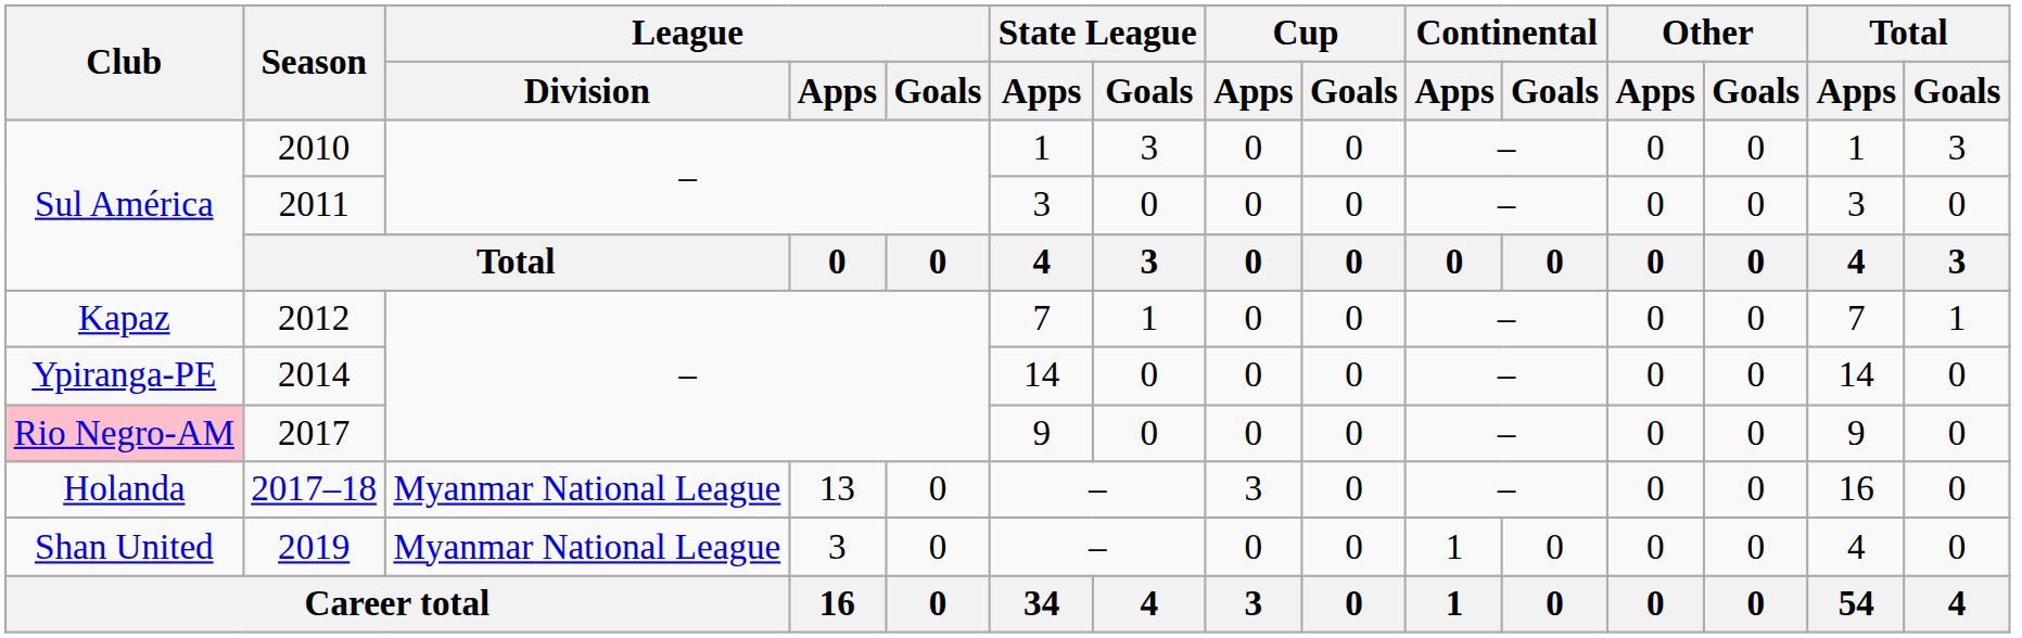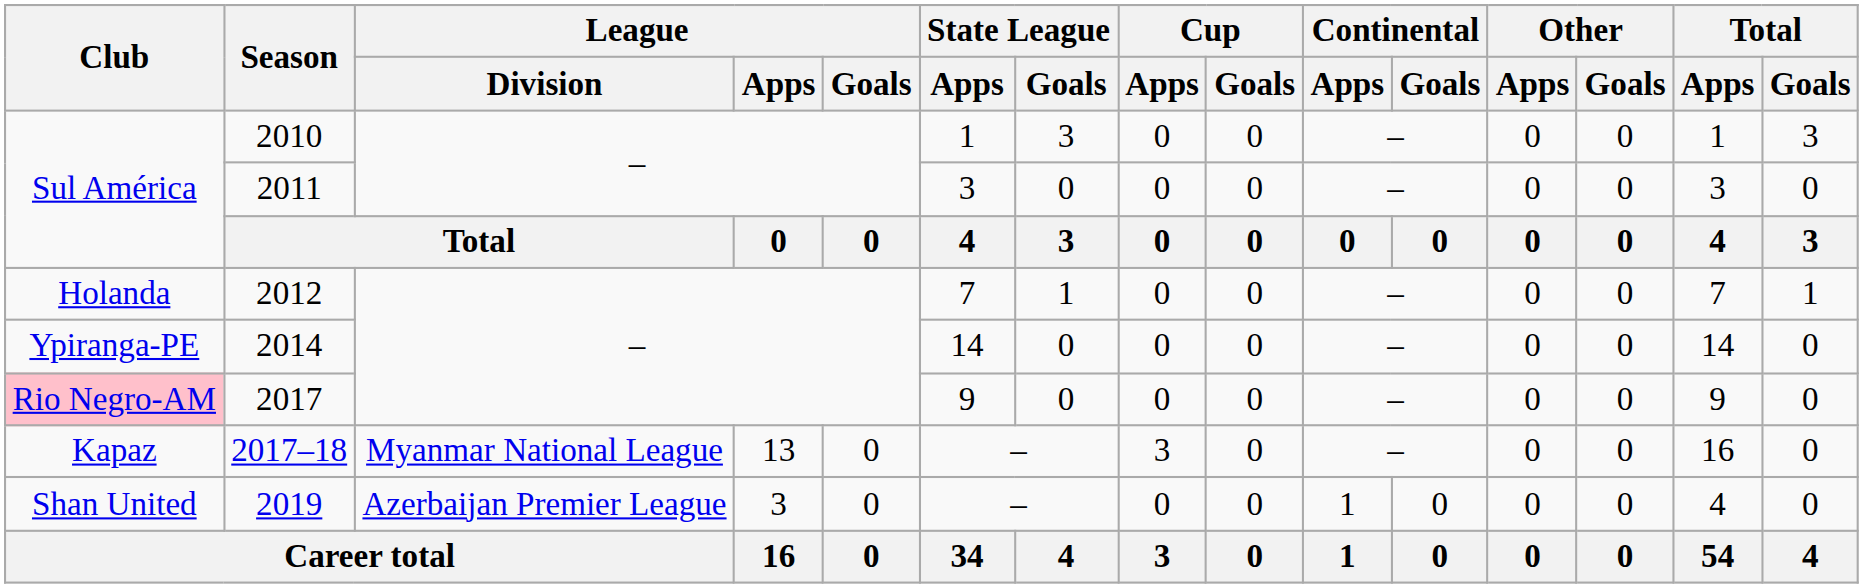 <table class="wikitable" style="text-align: center">
 <tr>
 <th rowspan="2">Club</th>
 <th rowspan="2">Season</th>
 <th colspan="3">League</th>
 <th colspan="2">State League</th>
 <th colspan="2">Cup</th>
 <th colspan="2">Continental</th>
 <th colspan="2">Other</th>
 <th colspan="2">Total</th>
 </tr>
 <tr>
 <th>Division</th>
 <th>Apps</th>
 <th>Goals</th>
 <th>Apps</th>
 <th>Goals</th>
 <th>Apps</th>
 <th>Goals</th>
 <th>Apps</th>
 <th>Goals</th>
 <th>Apps</th>
 <th>Goals</th>
 <th>Apps</th>
 <th>Goals</th>
 </tr>
 <tr>
 <td rowspan="3"><a href='#'>Sul América</a></td>
 <td>2010</td>
 <td colspan="3" rowspan="2">–</td>
 <td>1</td>
 <td>3</td>
 <td>0</td>
 <td>0</td>
 <td colspan="2">–</td>
 <td>0</td>
 <td>0</td>
 <td>1</td>
 <td>3</td>
 </tr>
 <tr>
 <td>2011</td>
 <td>3</td>
 <td>0</td>
 <td>0</td>
 <td>0</td>
 <td colspan="2">–</td>
 <td>0</td>
 <td>0</td>
 <td>3</td>
 <td>0</td>
 </tr>
 <tr>
 <th colspan="2"><strong>Total</strong></th>
 <th>0</th>
 <th>0</th>
 <th>4</th>
 <th>3</th>
 <th>0</th>
 <th>0</th>
 <th>0</th>
 <th>0</th>
 <th>0</th>
 <th>0</th>
 <th>4</th>
 <th>3</th>
 </tr>
 <tr>
-<td><a href='#'>Kapaz</a></td>
+<td><a href='#'>Holanda</a></td>
 <td>2012</td>
 <td colspan="3" rowspan="3">–</td>
 <td>7</td>
 <td>1</td>
 <td>0</td>
 <td>0</td>
 <td colspan="2">–</td>
 <td>0</td>
 <td>0</td>
 <td>7</td>
 <td>1</td>
 </tr>
 <tr>
 <td><a href='#'>Ypiranga-PE</a></td>
 <td>2014</td>
 <td>14</td>
 <td>0</td>
 <td>0</td>
 <td>0</td>
 <td colspan="2">–</td>
 <td>0</td>
 <td>0</td>
 <td>14</td>
 <td>0</td>
 </tr>
 <tr>
 <td style="background: pink;"><a href='#'>Rio Negro-AM</a></td>
 <td>2017</td>
 <td>9</td>
 <td>0</td>
 <td>0</td>
 <td>0</td>
 <td colspan="2">–</td>
 <td>0</td>
 <td>0</td>
 <td>9</td>
 <td>0</td>
 </tr>
 <tr>
-<td><a href='#'>Holanda</a></td>
+<td><a href='#'>Kapaz</a></td>
 <td><a href='#'>2017–18</a></td>
 <td><a href='#'>Myanmar National League</a></td>
 <td>13</td>
 <td>0</td>
 <td colspan="2">–</td>
 <td>3</td>
 <td>0</td>
 <td colspan="2">–</td>
 <td>0</td>
 <td>0</td>
 <td>16</td>
 <td>0</td>
 </tr>
 <tr>
 <td><a href='#'>Shan United</a></td>
 <td><a href='#'>2019</a></td>
-<td><a href='#'>Myanmar National League</a></td>
+<td><a href='#'>Azerbaijan Premier League</a></td>
 <td>3</td>
 <td>0</td>
 <td colspan="2">–</td>
 <td>0</td>
 <td>0</td>
 <td>1</td>
 <td>0</td>
 <td>0</td>
 <td>0</td>
 <td>4</td>
 <td>0</td>
 </tr>
 <tr>
 <th colspan="3"><strong>Career total</strong></th>
 <th>16</th>
 <th>0</th>
 <th>34</th>
 <th>4</th>
 <th>3</th>
 <th>0</th>
 <th>1</th>
 <th>0</th>
 <th>0</th>
 <th>0</th>
 <th>54</th>
 <th>4</th>
 </tr>
 </table>
